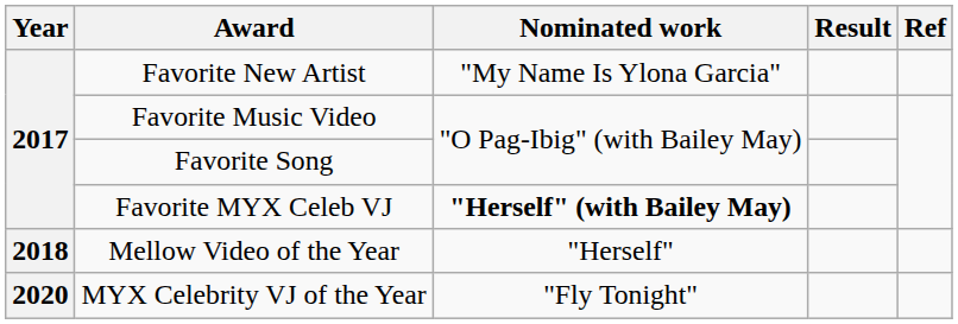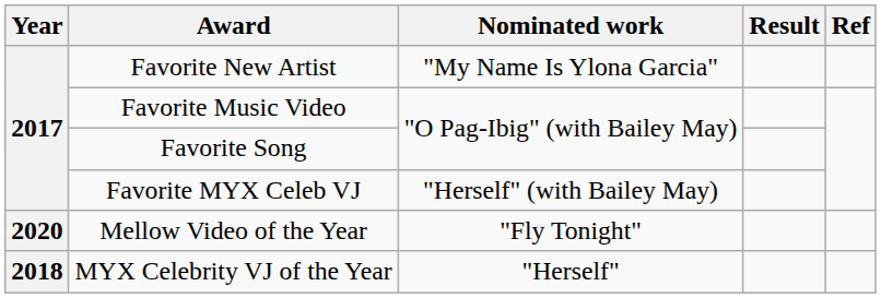 <table class="wikitable sortable" style=text-align:center>
 <tr>
 <th>Year</th>
 <th>Award</th>
 <th>Nominated work</th>
 <th>Result</th>
 <th>Ref</th>
 </tr>
 <tr>
 <th rowspan="4">2017</th>
 <td>Favorite New Artist</td>
 <td align=center>"My Name Is Ylona Garcia"</td>
 <td></td>
 <td></td>
 </tr>
 <tr>
 <td>Favorite Music Video</td>
 <td align=center rowspan="2">"O Pag-Ibig" (with Bailey May)</td>
 <td></td>
 <td rowspan="3"></td>
 </tr>
 <tr>
 <td>Favorite Song</td>
 <td></td>
 </tr>
 <tr>
 <td>Favorite MYX Celeb VJ</td>
-<td align=center><strong>"Herself" (with Bailey May)</strong></td>
+<td align=center>"Herself" (with Bailey May)</td>
+<td></td>
+</tr>
+<tr>
+<th>2020</th>
+<td>Mellow Video of the Year</td>
+<td align=center>"Fly Tonight"</td>
+<td></td>
 <td></td>
 </tr>
 <tr>
 <th>2018</th>
-<td>Mellow Video of the Year</td>
+<td>MYX Celebrity VJ of the Year</td>
 <td align=center>"Herself"</td>
 <td></td>
 <td></td>
 </tr>
-<tr>
-<th>2020</th>
-<td>MYX Celebrity VJ of the Year</td>
-<td align=center>"Fly Tonight"</td>
-<td></td>
-<td></td>
-</tr>
 </table>
